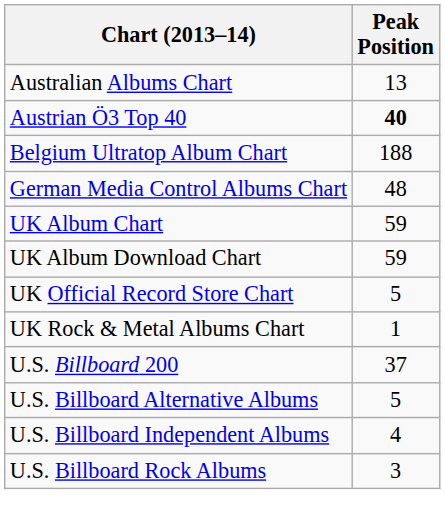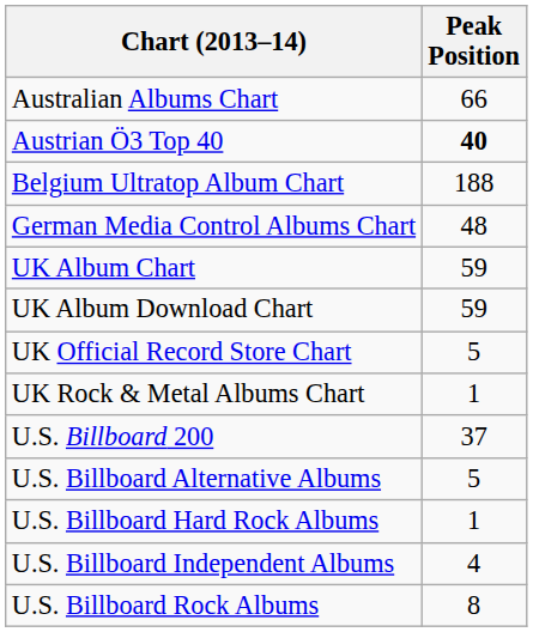 <table class="wikitable sortable">
 <tr>
 <th>Chart (2013–14)</th>
 <th>Peak<br>Position</th>
 </tr>
 <tr>
 <td>Australian <a href='#'>Albums Chart</a></td>
-<td style="text-align:center;">13</td>
+<td style="text-align:center;">66</td>
 </tr>
 <tr>
 <td><a href='#'>Austrian Ö3 Top 40</a></td>
 <td style="text-align:center;"><strong>40</strong></td>
 </tr>
 <tr>
 <td><a href='#'>Belgium Ultratop Album Chart</a></td>
 <td style="text-align:center;">188</td>
 </tr>
 <tr>
 <td><a href='#'>German Media Control Albums Chart</a></td>
 <td style="text-align:center;">48</td>
 </tr>
 <tr>
 <td><a href='#'>UK Album Chart</a></td>
 <td style="text-align:center;">59</td>
 </tr>
 <tr>
 <td>UK Album Download Chart</td>
 <td style="text-align:center;">59</td>
 </tr>
 <tr>
 <td>UK <a href='#'>Official Record Store Chart</a></td>
 <td style="text-align:center;">5</td>
 </tr>
 <tr>
 <td>UK Rock & Metal Albums Chart</td>
 <td style="text-align:center;">1</td>
 </tr>
 <tr>
 <td>U.S. <a href='#'><em>Billboard</em> 200</a></td>
 <td style="text-align:center;">37</td>
 </tr>
 <tr>
 <td>U.S. <a href='#'>Billboard Alternative Albums</a></td>
 <td style="text-align:center;">5</td>
 </tr>
 <tr>
+<td>U.S. <a href='#'>Billboard Hard Rock Albums</a></td>
+<td style="text-align:center;">1</td>
+</tr>
+<tr>
 <td>U.S. <a href='#'>Billboard Independent Albums</a></td>
 <td style="text-align:center;">4</td>
 </tr>
 <tr>
 <td>U.S. <a href='#'>Billboard Rock Albums</a></td>
-<td style="text-align:center;">3</td>
+<td style="text-align:center;">8</td>
 </tr>
 </table>
